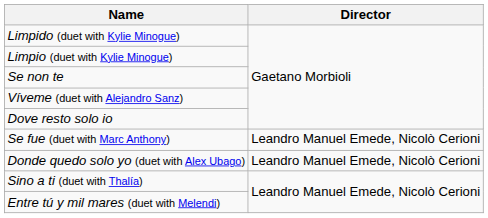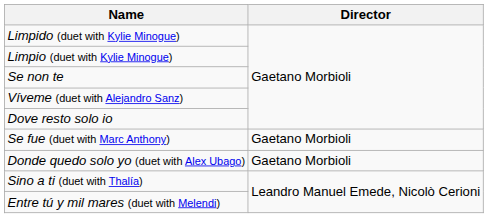 <table class="wikitable">
 <tr>
 <th>Name</th>
 <th>Director</th>
 </tr>
 <tr>
 <td><em>Limpido</em> <small>(duet with <a href='#'>Kylie Minogue</a>)</small></td>
 <td rowspan="5">Gaetano Morbioli</td>
 </tr>
 <tr>
 <td><em>Limpio</em> <small>(duet with <a href='#'>Kylie Minogue</a>)</small></td>
 </tr>
 <tr>
 <td><em>Se non te</em></td>
 </tr>
 <tr>
 <td><em>Víveme</em> <small>(duet with <a href='#'>Alejandro Sanz</a>)</small></td>
 </tr>
 <tr>
 <td><em>Dove resto solo io</em></td>
 </tr>
 <tr>
 <td><em>Se fue</em> <small>(duet with <a href='#'>Marc Anthony</a>)</small></td>
-<td>Leandro Manuel Emede, Nicolò Cerioni</td>
+<td>Gaetano Morbioli</td>
 </tr>
 <tr>
 <td><em>Donde quedo solo yo</em> <small>(duet with <a href='#'>Alex Ubago</a>)</small></td>
-<td>Leandro Manuel Emede, Nicolò Cerioni</td>
+<td>Gaetano Morbioli</td>
 </tr>
 <tr>
 <td><em>Sino a ti</em> <small>(duet with <a href='#'>Thalía</a>)</small></td>
 <td rowspan="2">Leandro Manuel Emede, Nicolò Cerioni</td>
 </tr>
 <tr>
 <td><em>Entre tú y mil mares</em> <small>(duet with <a href='#'>Melendi</a>)</small></td>
 </tr>
 </table>
